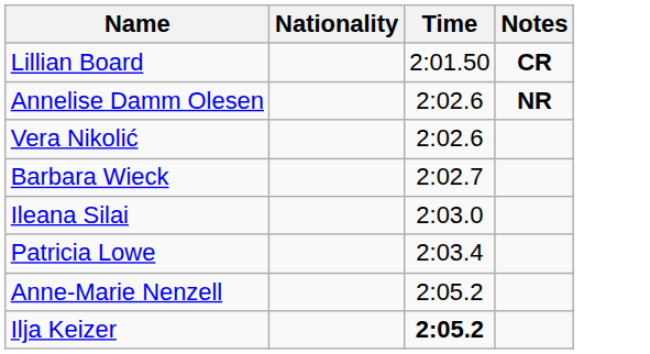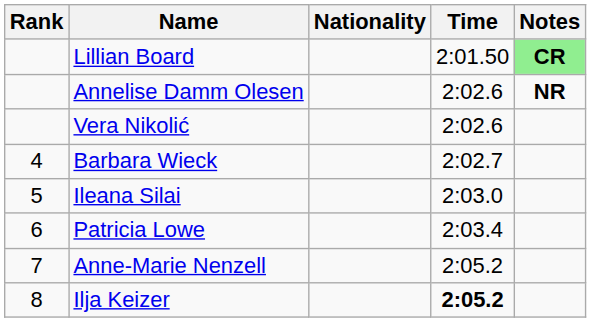 <table class="wikitable sortable" style="text-align:center">
 <tr>
+<th>Rank</th>
 <th>Name</th>
 <th>Nationality</th>
 <th>Time</th>
 <th>Notes</th>
 </tr>
 <tr>
+<td></td>
 <td align=left><a href='#'>Lillian Board</a></td>
 <td align=left></td>
 <td>2:01.50</td>
-<td><strong>CR</strong></td>
+<td style="background: lightgreen;"><strong>CR</strong></td>
 </tr>
 <tr>
+<td></td>
 <td align=left><a href='#'>Annelise Damm Olesen</a></td>
 <td align=left></td>
 <td>2:02.6</td>
 <td><strong>NR</strong></td>
 </tr>
 <tr>
+<td></td>
 <td align=left><a href='#'>Vera Nikolić</a></td>
 <td align=left></td>
 <td>2:02.6</td>
 <td></td>
 </tr>
 <tr>
+<td>4</td>
 <td align=left><a href='#'>Barbara Wieck</a></td>
 <td align=left></td>
 <td>2:02.7</td>
 <td></td>
 </tr>
 <tr>
+<td>5</td>
 <td align=left><a href='#'>Ileana Silai</a></td>
 <td align=left></td>
 <td>2:03.0</td>
 <td></td>
 </tr>
 <tr>
+<td>6</td>
 <td align=left><a href='#'>Patricia Lowe</a></td>
 <td align=left></td>
 <td>2:03.4</td>
 <td></td>
 </tr>
 <tr>
+<td>7</td>
 <td align=left><a href='#'>Anne-Marie Nenzell</a></td>
 <td align=left></td>
 <td>2:05.2</td>
 <td></td>
 </tr>
 <tr>
+<td>8</td>
 <td align=left><a href='#'>Ilja Keizer</a></td>
 <td align=left></td>
 <td><strong>2:05.2</strong></td>
 <td></td>
 </tr>
 </table>
